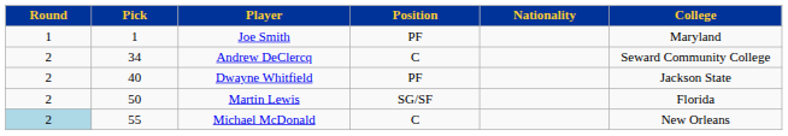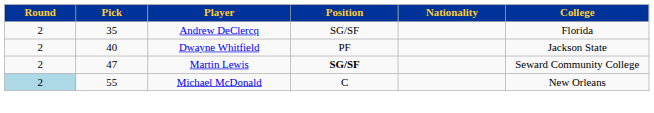 <table class="wikitable sortable sortable">
 <tr>
 <th style="background:#003399; color:#FFCC33" width="10%">Round</th>
 <th style="background:#003399; color:#FFCC33" width="10%">Pick</th>
 <th style="background:#003399; color:#FFCC33" width="20%">Player</th>
 <th style="background:#003399; color:#FFCC33" width="15%">Position</th>
 <th style="background:#003399; color:#FFCC33" width="15%">Nationality</th>
 <th style="background:#003399; color:#FFCC33" width="20%">College</th>
 </tr>
 <tr style="text-align: center">
-<td>1</td>
-<td>1</td>
-<td><a href='#'>Joe Smith</a></td>
-<td>PF</td>
+<td>2</td>
+<td>35</td>
+<td><a href='#'>Andrew DeClercq</a></td>
+<td>SG/SF</td>
 <td></td>
-<td>Maryland</td>
-</tr>
-<tr style="text-align: center">
-<td>2</td>
-<td>34</td>
-<td><a href='#'>Andrew DeClercq</a></td>
-<td>C</td>
-<td></td>
-<td>Seward Community College</td>
+<td>Florida</td>
 </tr>
 <tr style="text-align: center">
 <td>2</td>
 <td>40</td>
 <td><a href='#'>Dwayne Whitfield</a></td>
 <td>PF</td>
 <td></td>
 <td>Jackson State</td>
 </tr>
 <tr style="text-align: center">
 <td>2</td>
-<td>50</td>
+<td>47</td>
 <td><a href='#'>Martin Lewis</a></td>
-<td>SG/SF</td>
+<td><strong>SG/SF</strong></td>
 <td></td>
-<td>Florida</td>
+<td>Seward Community College</td>
 </tr>
 <tr style="text-align: center">
 <td style="background: lightblue;">2</td>
 <td>55</td>
 <td><a href='#'>Michael McDonald</a></td>
 <td>C</td>
 <td></td>
 <td>New Orleans</td>
 </tr>
 </table>
